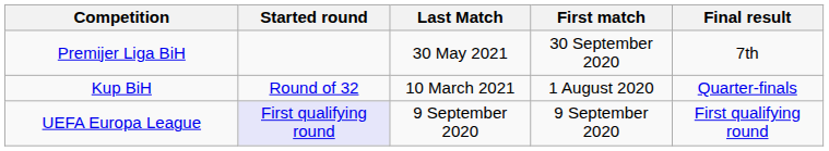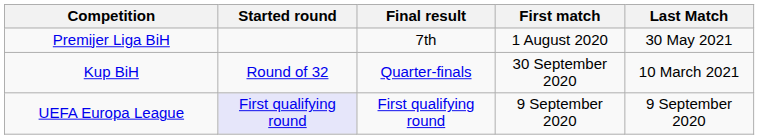 <table class="wikitable" style="text-align: center;">
 <tr>
 <th width="220">Competition</th>
 <th width="140">Started round</th>
+<th width="140">Final result</th>
+<th width="130">First match</th>
 <th width="130">Last Match</th>
-<th width="130">First match</th>
-<th width="140">Final result</th>
 </tr>
 <tr>
 <td><a href='#'>Premijer Liga BiH</a></td>
 <td></td>
+<td>7th</td>
+<td>1 August 2020</td>
 <td>30 May 2021</td>
-<td>30 September 2020</td>
-<td>7th</td>
 </tr>
 <tr>
 <td><a href='#'>Kup BiH</a></td>
 <td><a href='#'>Round of 32</a></td>
+<td><a href='#'>Quarter-finals</a></td>
+<td>30 September 2020</td>
 <td>10 March 2021</td>
-<td>1 August 2020</td>
-<td><a href='#'>Quarter-finals</a></td>
 </tr>
 <tr>
 <td><a href='#'>UEFA Europa League</a></td>
 <td style="background: lavender;"><a href='#'>First qualifying round</a></td>
+<td><a href='#'>First qualifying round</a></td>
 <td>9 September 2020</td>
 <td>9 September 2020</td>
-<td><a href='#'>First qualifying round</a></td>
 </tr>
 </table>
